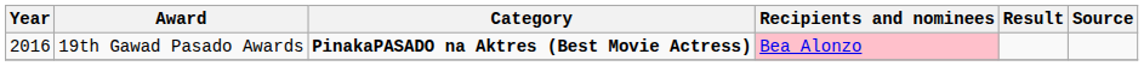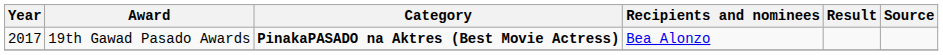 <table class="wikitable">
 <tr>
 <th>Year</th>
 <th>Award</th>
 <th>Category</th>
 <th>Recipients and nominees</th>
 <th>Result</th>
 <th>Source</th>
 </tr>
 <tr>
-<td>2016</td>
+<td>2017</td>
 <td>19th Gawad Pasado Awards</td>
 <td><strong>PinakaPASADO na Aktres (Best Movie Actress)</strong></td>
-<td style="background: pink;"><a href='#'>Bea Alonzo</a></td>
+<td><a href='#'>Bea Alonzo</a></td>
 <td></td>
 <td rowspan=1></td>
 </tr>
 <tr>
 </tr>
 </table>
